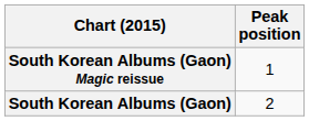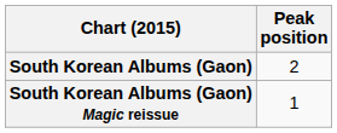 <table class="wikitable plainrowheaders" style="text-align:center">
 <tr>
 <th scope="col">Chart (2015)</th>
 <th scope="col">Peak<br>position</th>
 </tr>
 <tr>
+<th scope="row">South Korean Albums (Gaon)</th>
+<td>2</td>
+</tr>
+<tr>
 <th scope="row">South Korean Albums (Gaon)<br><small><em>Magic</em> reissue</small></th>
 <td>1</td>
 </tr>
-<tr>
-<th scope="row">South Korean Albums (Gaon)</th>
-<td>2</td>
-</tr>
 </table>
